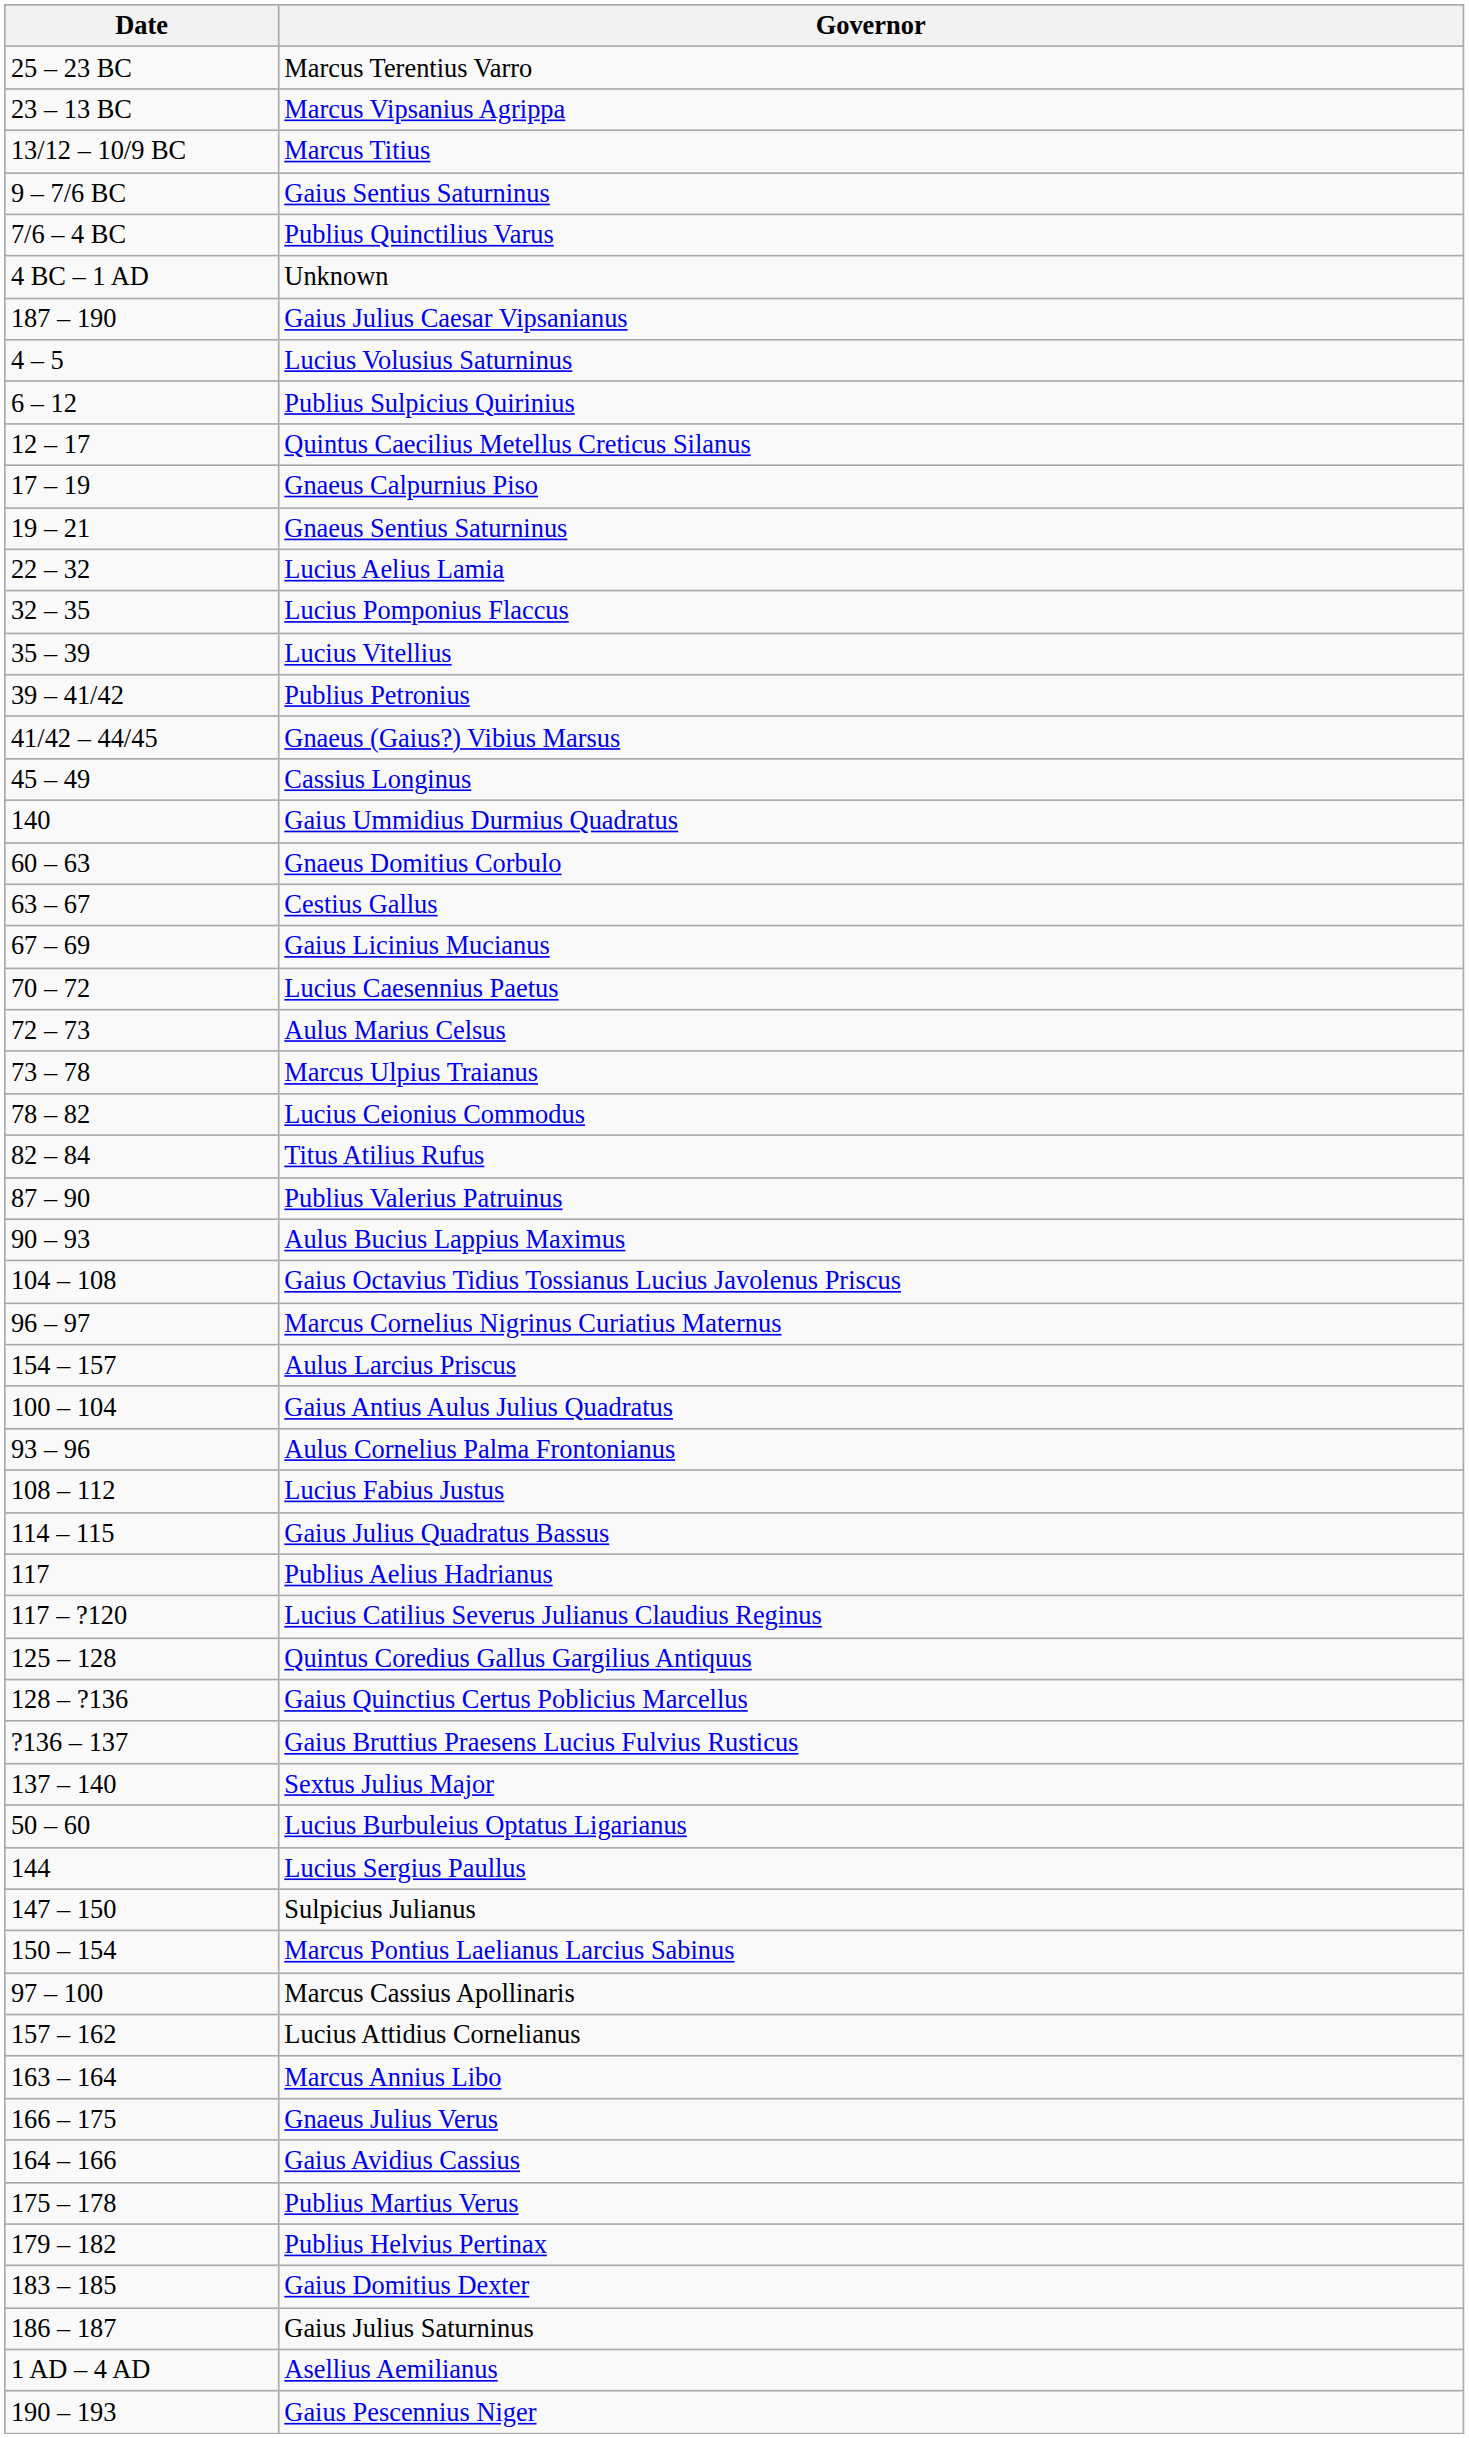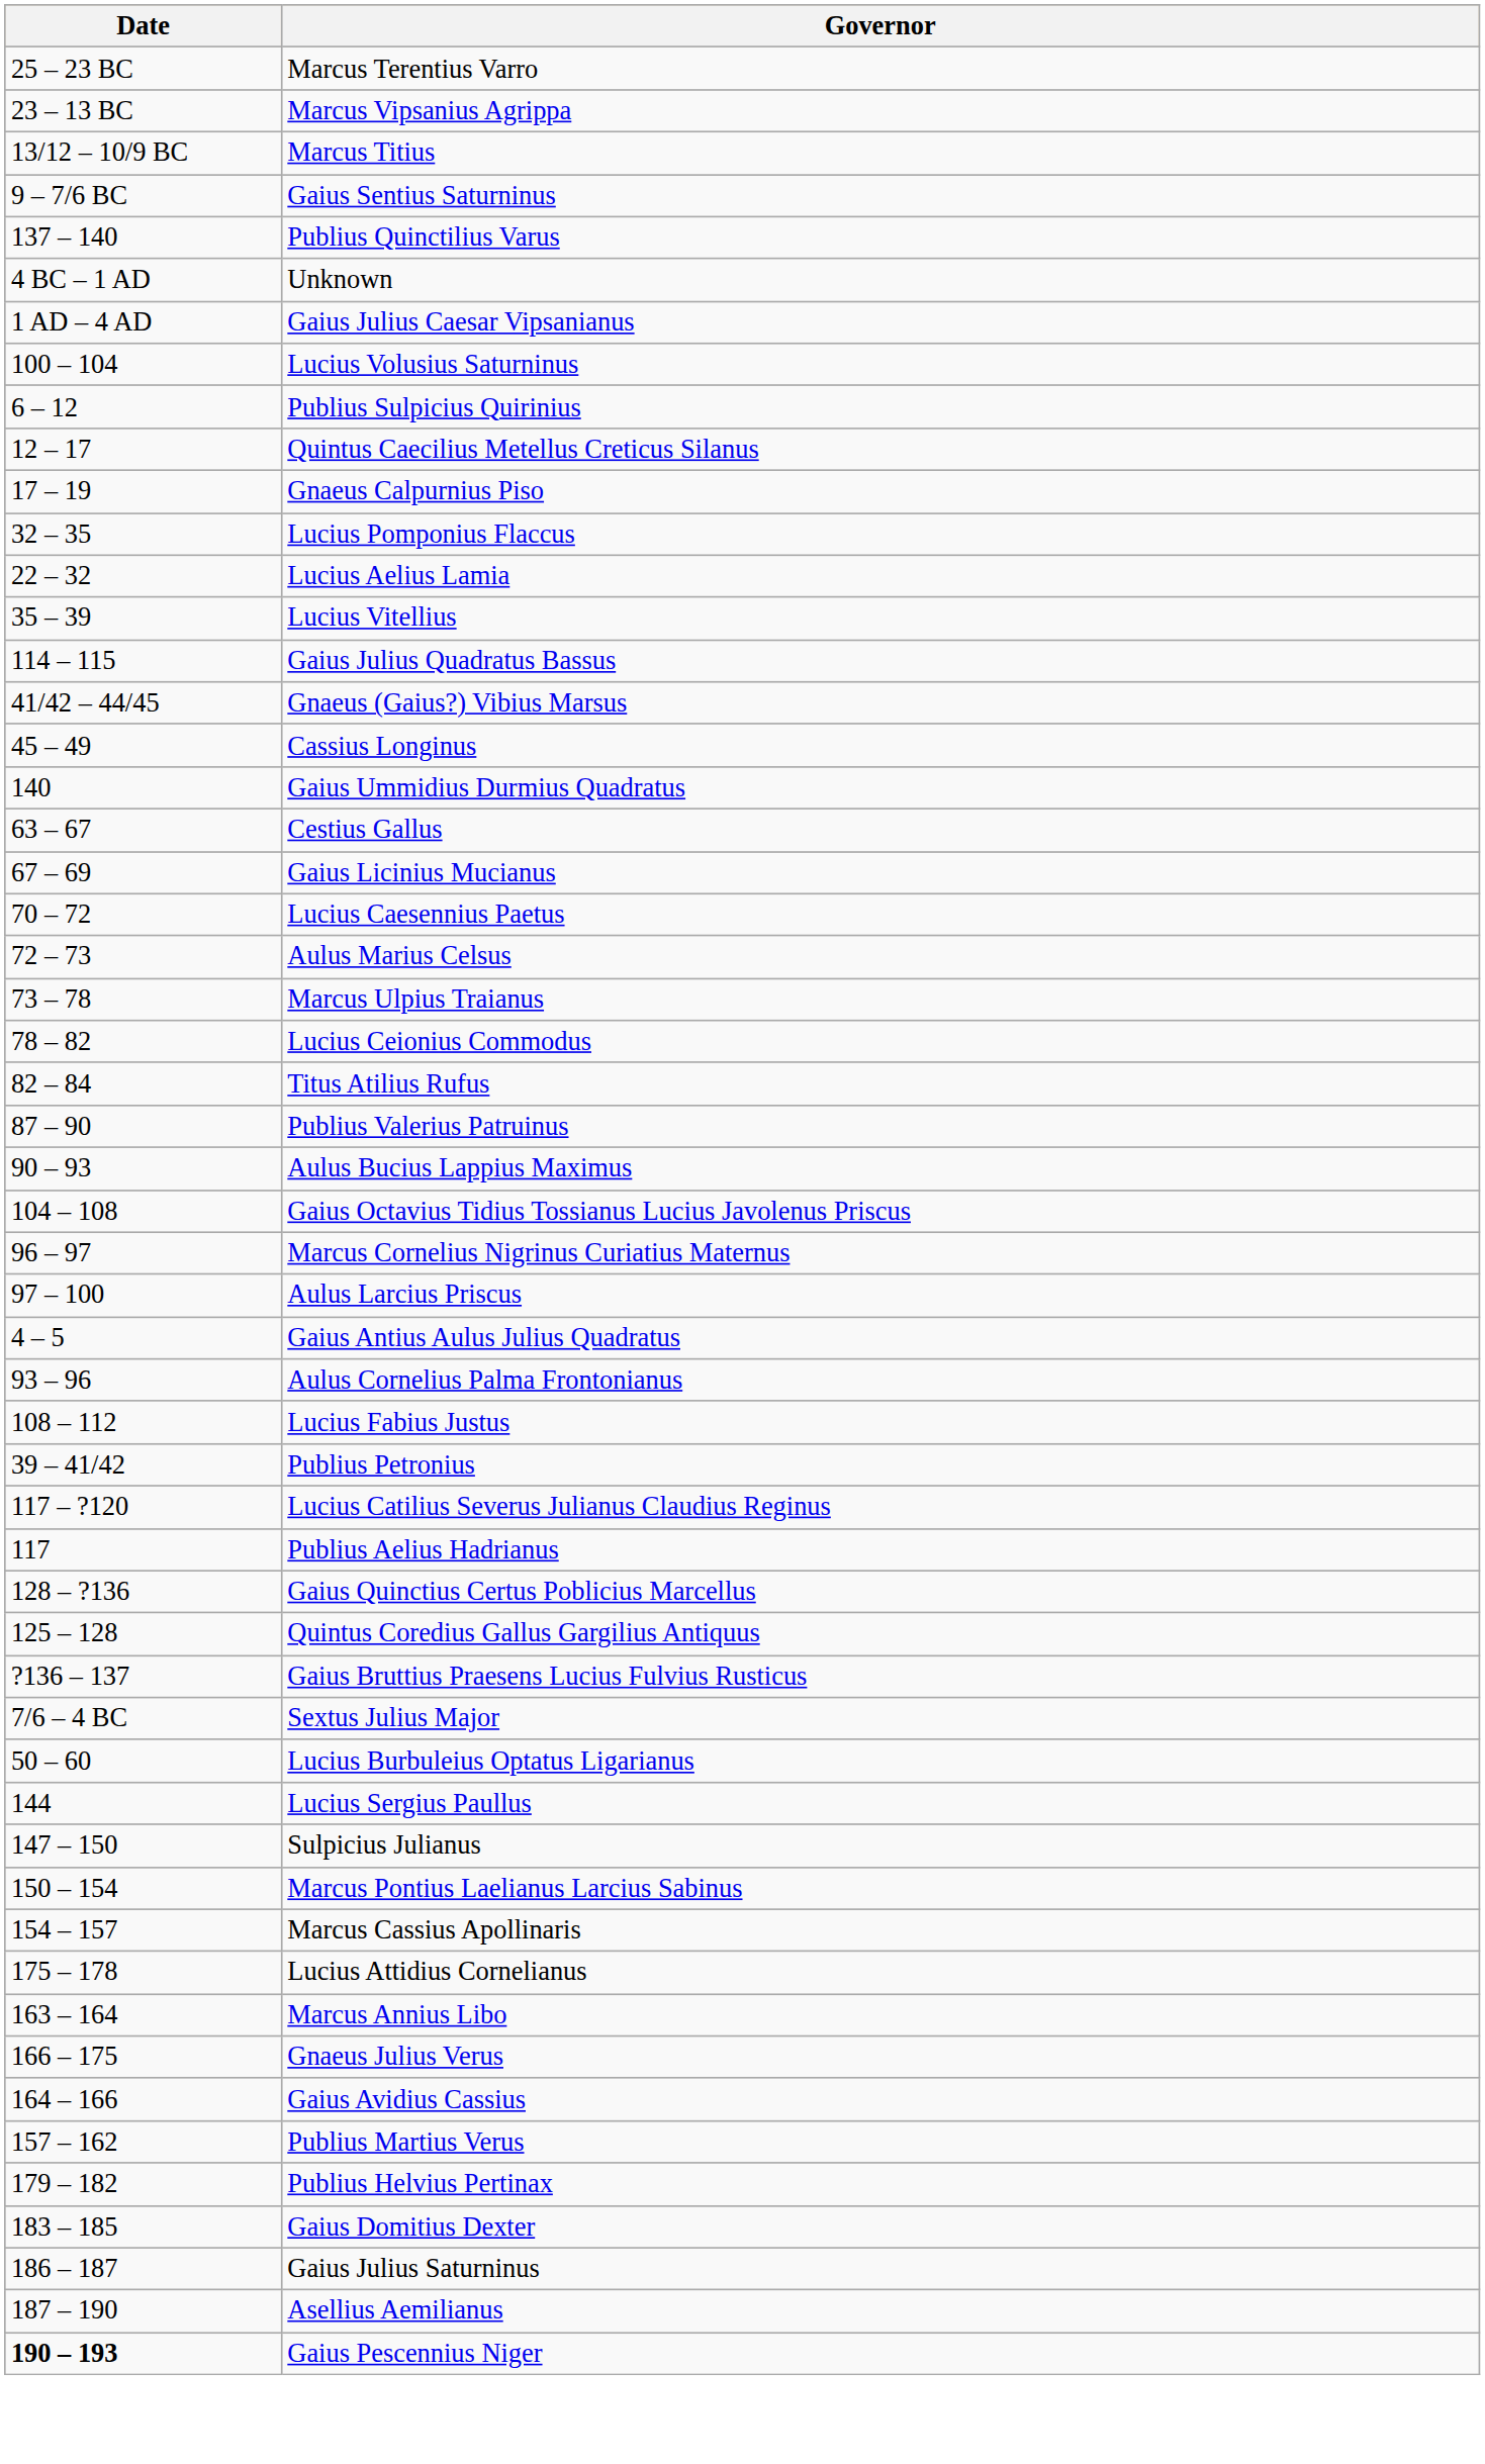 <table class="wikitable"  width="70%">
 <tr bgcolor="#FFDEAD">
 <th width="9%">Date</th>
 <th width="39%">Governor</th>
 </tr>
 <tr>
 <td>25 – 23 BC</td>
 <td>Marcus Terentius Varro</td>
 </tr>
 <tr>
 <td>23 – 13 BC</td>
 <td><a href='#'>Marcus Vipsanius Agrippa</a></td>
 </tr>
 <tr>
 <td>13/12 – 10/9 BC</td>
 <td><a href='#'>Marcus Titius</a></td>
 </tr>
 <tr>
 <td>9 – 7/6 BC</td>
 <td><a href='#'>Gaius Sentius Saturninus</a></td>
 </tr>
 <tr>
-<td>7/6 – 4 BC</td>
+<td>137 – 140</td>
 <td><a href='#'>Publius Quinctilius Varus</a></td>
 </tr>
 <tr>
 <td>4 BC – 1 AD</td>
 <td>Unknown</td>
 </tr>
 <tr>
-<td>187 – 190</td>
+<td>1 AD – 4 AD</td>
 <td><a href='#'>Gaius Julius Caesar Vipsanianus</a></td>
 </tr>
 <tr>
-<td>4 – 5</td>
+<td>100 – 104</td>
 <td><a href='#'>Lucius Volusius Saturninus</a></td>
 </tr>
 <tr>
 <td>6 – 12</td>
 <td><a href='#'>Publius Sulpicius Quirinius</a></td>
 </tr>
 <tr>
 <td>12 – 17</td>
 <td><a href='#'>Quintus Caecilius Metellus Creticus Silanus</a></td>
 </tr>
 <tr>
 <td>17 – 19</td>
 <td><a href='#'>Gnaeus Calpurnius Piso</a></td>
 </tr>
 <tr>
-<td>19 – 21</td>
-<td><a href='#'>Gnaeus Sentius Saturninus</a></td>
+<td>32 – 35</td>
+<td><a href='#'>Lucius Pomponius Flaccus</a></td>
 </tr>
 <tr>
 <td>22 – 32</td>
 <td><a href='#'>Lucius Aelius Lamia</a></td>
 </tr>
 <tr>
-<td>32 – 35</td>
-<td><a href='#'>Lucius Pomponius Flaccus</a></td>
-</tr>
-<tr>
 <td>35 – 39</td>
 <td><a href='#'>Lucius Vitellius</a></td>
 </tr>
 <tr>
-<td>39 – 41/42</td>
-<td><a href='#'>Publius Petronius</a></td>
+<td>114 – 115</td>
+<td><a href='#'>Gaius Julius Quadratus Bassus</a></td>
 </tr>
 <tr>
 <td>41/42 – 44/45</td>
 <td><a href='#'>Gnaeus (Gaius?) Vibius Marsus</a></td>
 </tr>
 <tr>
 <td>45 – 49</td>
 <td><a href='#'>Cassius Longinus</a></td>
 </tr>
 <tr>
 <td>140</td>
 <td><a href='#'>Gaius Ummidius Durmius Quadratus</a></td>
-</tr>
-<tr>
-<td>60 – 63</td>
-<td><a href='#'>Gnaeus Domitius Corbulo</a></td>
 </tr>
 <tr>
 <td>63 – 67</td>
 <td><a href='#'>Cestius Gallus</a></td>
 </tr>
 <tr>
 <td>67 – 69</td>
 <td><a href='#'>Gaius Licinius Mucianus</a></td>
 </tr>
 <tr>
 <td>70 – 72</td>
 <td><a href='#'>Lucius Caesennius Paetus</a></td>
 </tr>
 <tr>
 <td>72 – 73</td>
 <td><a href='#'>Aulus Marius Celsus</a></td>
 </tr>
 <tr>
 <td>73 – 78</td>
 <td><a href='#'>Marcus Ulpius Traianus</a></td>
 </tr>
 <tr>
 <td>78 – 82</td>
 <td><a href='#'>Lucius Ceionius Commodus</a></td>
 </tr>
 <tr>
 <td>82 – 84</td>
 <td><a href='#'>Titus Atilius Rufus</a></td>
 </tr>
 <tr>
 <td>87 – 90</td>
 <td><a href='#'>Publius Valerius Patruinus</a></td>
 </tr>
 <tr>
 <td>90 – 93</td>
 <td><a href='#'>Aulus Bucius Lappius Maximus</a></td>
 </tr>
 <tr>
 <td>104 – 108</td>
 <td><a href='#'>Gaius Octavius Tidius Tossianus Lucius Javolenus Priscus</a></td>
 </tr>
 <tr>
 <td>96 – 97</td>
 <td><a href='#'>Marcus Cornelius Nigrinus Curiatius Maternus</a></td>
 </tr>
 <tr>
-<td>154 – 157</td>
+<td>97 – 100</td>
 <td><a href='#'>Aulus Larcius Priscus</a></td>
 </tr>
 <tr>
-<td>100 – 104</td>
+<td>4 – 5</td>
 <td><a href='#'>Gaius Antius Aulus Julius Quadratus</a></td>
 </tr>
 <tr>
 <td>93 – 96</td>
 <td><a href='#'>Aulus Cornelius Palma Frontonianus</a></td>
 </tr>
 <tr>
 <td>108 – 112</td>
 <td><a href='#'>Lucius Fabius Justus</a></td>
 </tr>
 <tr>
-<td>114 – 115</td>
-<td><a href='#'>Gaius Julius Quadratus Bassus</a></td>
+<td>39 – 41/42</td>
+<td><a href='#'>Publius Petronius</a></td>
+</tr>
+<tr>
+<td>117 – ?120</td>
+<td><a href='#'>Lucius Catilius Severus Julianus Claudius Reginus</a></td>
 </tr>
 <tr>
 <td>117</td>
 <td><a href='#'>Publius Aelius Hadrianus</a></td>
 </tr>
 <tr>
-<td>117 – ?120</td>
-<td><a href='#'>Lucius Catilius Severus Julianus Claudius Reginus</a></td>
+<td>128 – ?136</td>
+<td><a href='#'>Gaius Quinctius Certus Poblicius Marcellus</a></td>
 </tr>
 <tr>
 <td>125 – 128</td>
 <td><a href='#'>Quintus Coredius Gallus Gargilius Antiquus</a></td>
 </tr>
 <tr>
-<td>128 – ?136</td>
-<td><a href='#'>Gaius Quinctius Certus Poblicius Marcellus</a></td>
-</tr>
-<tr>
 <td>?136 – 137</td>
 <td><a href='#'>Gaius Bruttius Praesens Lucius Fulvius Rusticus</a></td>
 </tr>
 <tr>
-<td>137 – 140</td>
+<td>7/6 – 4 BC</td>
 <td><a href='#'>Sextus Julius Major</a></td>
 </tr>
 <tr>
 <td>50 – 60</td>
 <td><a href='#'>Lucius Burbuleius Optatus Ligarianus</a></td>
 </tr>
 <tr>
 <td>144</td>
 <td><a href='#'>Lucius Sergius Paullus</a></td>
 </tr>
 <tr>
 <td>147 – 150</td>
 <td>Sulpicius Julianus</td>
 </tr>
 <tr>
 <td>150 – 154</td>
 <td><a href='#'>Marcus Pontius Laelianus Larcius Sabinus</a></td>
 </tr>
 <tr>
-<td>97 – 100</td>
+<td>154 – 157</td>
 <td>Marcus Cassius Apollinaris</td>
 </tr>
 <tr>
-<td>157 – 162</td>
+<td>175 – 178</td>
 <td>Lucius Attidius Cornelianus</td>
 </tr>
 <tr>
 <td>163 – 164</td>
 <td><a href='#'>Marcus Annius Libo</a></td>
 </tr>
 <tr>
 <td>166 – 175</td>
 <td><a href='#'>Gnaeus Julius Verus</a></td>
 </tr>
 <tr>
 <td>164 – 166</td>
 <td><a href='#'>Gaius Avidius Cassius</a></td>
 </tr>
 <tr>
-<td>175 – 178</td>
+<td>157 – 162</td>
 <td><a href='#'>Publius Martius Verus</a></td>
 </tr>
 <tr>
 <td>179 – 182</td>
 <td><a href='#'>Publius Helvius Pertinax</a></td>
 </tr>
 <tr>
 <td>183 – 185</td>
 <td><a href='#'>Gaius Domitius Dexter</a></td>
 </tr>
 <tr>
 <td>186 – 187</td>
 <td>Gaius Julius Saturninus</td>
 </tr>
 <tr>
-<td>1 AD – 4 AD</td>
+<td>187 – 190</td>
 <td><a href='#'>Asellius Aemilianus</a></td>
 </tr>
 <tr>
-<td>190 – 193</td>
+<td><strong>190 – 193</strong></td>
 <td><a href='#'>Gaius Pescennius Niger</a></td>
 </tr>
 </table>
